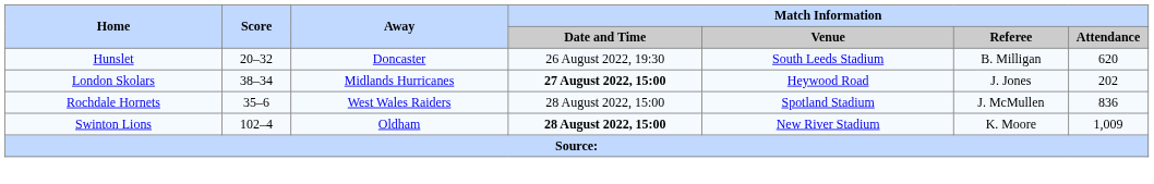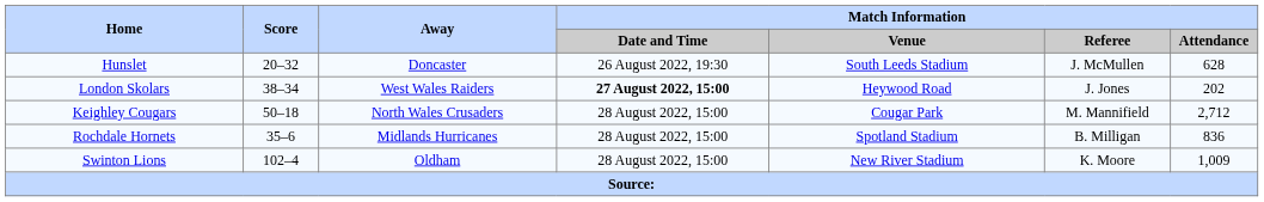 <table border=1 style="border-collapse:collapse; font-size:90%; text-align:center;" cellpadding=3 cellspacing=0 width=100%>
 <tr bgcolor=#C1D8FF>
 <th scope="col" rowspan=2 width=19%>Home</th>
 <th scope="col" rowspan=2 width=6%>Score</th>
 <th scope="col" rowspan=2 width=19%>Away</th>
 <th colspan=4>Match Information</th>
 </tr>
 <tr bgcolor=#CCCCCC>
 <th scope="col" width=17%>Date and Time</th>
 <th scope="col" width=22%>Venue</th>
 <th scope="col" width=10%>Referee</th>
 <th scope="col" width=7%>Attendance</th>
 </tr>
 <tr bgcolor=#F5FAFF>
 <td> <a href='#'>Hunslet</a></td>
 <td>20–32</td>
 <td> <a href='#'>Doncaster</a></td>
 <td>26 August 2022, 19:30</td>
 <td><a href='#'>South Leeds Stadium</a></td>
-<td>B. Milligan</td>
-<td>620</td>
+<td>J. McMullen</td>
+<td>628</td>
 </tr>
 <tr bgcolor=#F5FAFF>
 <td> <a href='#'>London Skolars</a></td>
 <td>38–34</td>
-<td> <a href='#'>Midlands Hurricanes</a></td>
+<td> <a href='#'>West Wales Raiders</a></td>
 <td><strong>27 August 2022, 15:00</strong></td>
 <td><a href='#'>Heywood Road</a></td>
 <td>J. Jones</td>
 <td>202</td>
 </tr>
 <tr bgcolor=#F5FAFF>
+<td> <a href='#'>Keighley Cougars</a></td>
+<td>50–18</td>
+<td> <a href='#'>North Wales Crusaders</a></td>
+<td>28 August 2022, 15:00</td>
+<td><a href='#'>Cougar Park</a></td>
+<td>M. Mannifield</td>
+<td>2,712</td>
+</tr>
+<tr bgcolor=#F5FAFF>
 <td> <a href='#'>Rochdale Hornets</a></td>
 <td>35–6</td>
-<td> <a href='#'>West Wales Raiders</a></td>
+<td> <a href='#'>Midlands Hurricanes</a></td>
 <td>28 August 2022, 15:00</td>
 <td><a href='#'>Spotland Stadium</a></td>
-<td>J. McMullen</td>
+<td>B. Milligan</td>
 <td>836</td>
 </tr>
 <tr bgcolor=#F5FAFF>
 <td> <a href='#'>Swinton Lions</a></td>
 <td>102–4</td>
 <td> <a href='#'>Oldham</a></td>
-<td><strong>28 August 2022, 15:00</strong></td>
+<td>28 August 2022, 15:00</td>
 <td><a href='#'>New River Stadium</a></td>
 <td>K. Moore</td>
 <td>1,009</td>
 </tr>
 <tr style="background:#c1d8ff;">
 <th colspan=7>Source:</th>
 </tr>
 </table>
